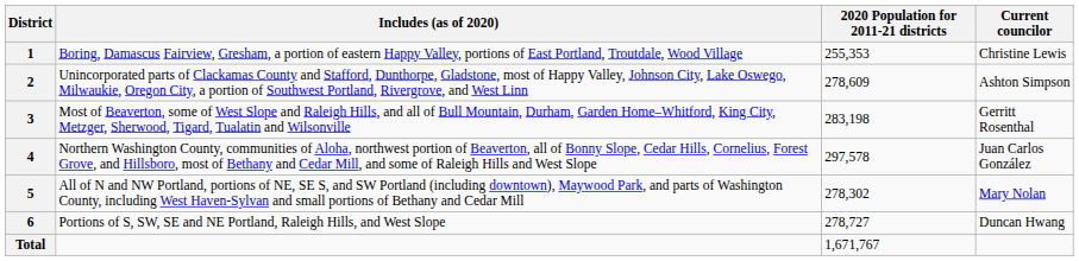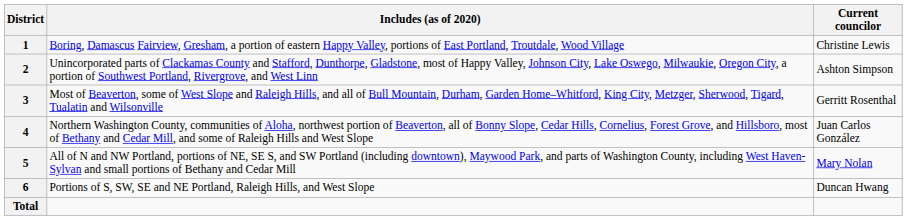 <table class="wikitable">
 <tr>
 <th>District</th>
 <th>Includes (as of 2020)</th>
-<th>2020 Population for 2011-21 districts</th>
 <th>Current councilor</th>
 </tr>
 <tr>
 <th>1</th>
 <td><a href='#'>Boring</a>, <a href='#'>Damascus</a> <a href='#'>Fairview</a>, <a href='#'>Gresham</a>, a portion of eastern <a href='#'>Happy Valley</a>, portions of <a href='#'>East Portland</a>, <a href='#'>Troutdale</a>, <a href='#'>Wood Village</a></td>
-<td>255,353</td>
 <td>Christine Lewis</td>
 </tr>
 <tr>
 <th>2</th>
 <td>Unincorporated parts of <a href='#'>Clackamas County</a> and <a href='#'>Stafford</a>, <a href='#'>Dunthorpe</a>, <a href='#'>Gladstone</a>, most of Happy Valley, <a href='#'>Johnson City</a>, <a href='#'>Lake Oswego</a>, <a href='#'>Milwaukie</a>, <a href='#'>Oregon City</a>, a portion of <a href='#'>Southwest Portland</a>, <a href='#'>Rivergrove</a>, and <a href='#'>West Linn</a></td>
-<td>278,609</td>
 <td>Ashton Simpson</td>
 </tr>
 <tr>
 <th>3</th>
 <td>Most of <a href='#'>Beaverton</a>, some of <a href='#'>West Slope</a> and <a href='#'>Raleigh Hills</a>, and all of <a href='#'>Bull Mountain</a>, <a href='#'>Durham</a>, <a href='#'>Garden Home–Whitford</a>, <a href='#'>King City</a>, <a href='#'>Metzger</a>, <a href='#'>Sherwood</a>, <a href='#'>Tigard</a>, <a href='#'>Tualatin</a> and <a href='#'>Wilsonville</a></td>
-<td>283,198</td>
 <td>Gerritt Rosenthal</td>
 </tr>
 <tr>
 <th>4</th>
 <td>Northern Washington County, communities of <a href='#'>Aloha</a>, northwest portion of <a href='#'>Beaverton</a>, all of <a href='#'>Bonny Slope</a>, <a href='#'>Cedar Hills</a>, <a href='#'>Cornelius</a>, <a href='#'>Forest Grove</a>, and <a href='#'>Hillsboro</a>, most of <a href='#'>Bethany</a> and <a href='#'>Cedar Mill</a>, and some of Raleigh Hills and West Slope</td>
-<td>297,578</td>
 <td>Juan Carlos González</td>
 </tr>
 <tr>
 <th>5</th>
 <td>All of N and NW Portland, portions of NE, SE S, and SW Portland (including <a href='#'>downtown</a>), <a href='#'>Maywood Park</a>, and parts of Washington County, including <a href='#'>West Haven-Sylvan</a> and small portions of Bethany and Cedar Mill</td>
-<td>278,302</td>
 <td><a href='#'>Mary Nolan</a></td>
 </tr>
 <tr>
 <th>6</th>
 <td>Portions of S, SW, SE and NE Portland, Raleigh Hills, and West Slope</td>
-<td>278,727</td>
 <td>Duncan Hwang</td>
 </tr>
 <tr>
 <th>Total</th>
 <td></td>
-<td>1,671,767</td>
 <td (Oregon politician)></td>
 </tr>
 </table>
